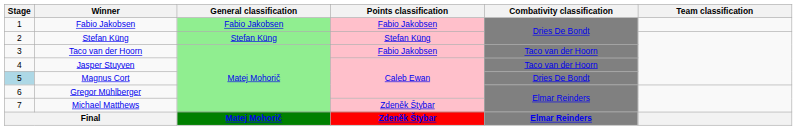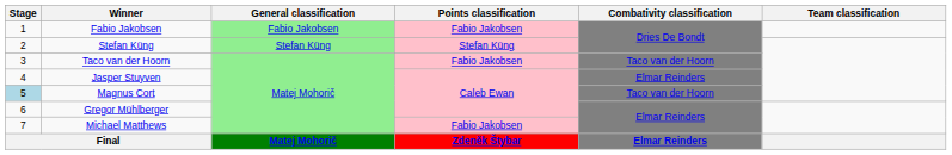 <table class="wikitable" style="text-align: center; font-size:smaller;">
 <tr style="background:#efefef;">
 <th style="width:1%;">Stage</th>
 <th style="width:13%;">Winner</th>
 <th style="width:14%;">General classification<br></th>
 <th style="width:14%;">Points classification<br></th>
 <th style="width:14%;">Combativity classification<br></th>
 <th style="width:14%;">Team classification</th>
 </tr>
 <tr>
 <td>1</td>
 <td><a href='#'>Fabio Jakobsen</a></td>
 <td style="background:lightgreen;"><a href='#'>Fabio Jakobsen</a></td>
 <td style="background:pink;"><a href='#'>Fabio Jakobsen</a></td>
 <td style="background:grey;" rowspan=2><a href='#'>Dries De Bondt</a></td>
 <td></td>
 </tr>
 <tr>
 <td>2</td>
 <td><a href='#'>Stefan Küng</a></td>
 <td style="background:lightgreen;"><a href='#'>Stefan Küng</a></td>
 <td style="background:pink;"><a href='#'>Stefan Küng</a></td>
 <td rowspan=4></td>
 </tr>
 <tr>
 <td>3</td>
 <td><a href='#'>Taco van der Hoorn</a></td>
 <td style="background:lightgreen;" rowspan=5><a href='#'>Matej Mohorič</a></td>
 <td style="background:pink;"><a href='#'>Fabio Jakobsen</a></td>
 <td style="background:grey;"><a href='#'>Taco van der Hoorn</a></td>
 </tr>
 <tr>
 <td>4</td>
 <td><a href='#'>Jasper Stuyven</a></td>
 <td style="background:pink;" rowspan=3><a href='#'>Caleb Ewan</a></td>
-<td style="background:grey;"><a href='#'>Taco van der Hoorn</a></td>
+<td style="background:grey;"><a href='#'>Elmar Reinders</a></td>
 </tr>
 <tr>
 <td style="background: lightblue;">5</td>
 <td><a href='#'>Magnus Cort</a></td>
-<td style="background:grey;"><a href='#'>Dries De Bondt</a></td>
+<td style="background:grey;"><a href='#'>Taco van der Hoorn</a></td>
 </tr>
 <tr>
 <td>6</td>
 <td><a href='#'>Gregor Mühlberger</a></td>
 <td style="background:grey;" rowspan=2><a href='#'>Elmar Reinders</a></td>
 <td rowspan=2></td>
 </tr>
 <tr>
 <td>7</td>
 <td><a href='#'>Michael Matthews</a></td>
-<td style="background:pink;"><a href='#'>Zdeněk Štybar</a></td>
+<td style="background:pink;"><a href='#'>Fabio Jakobsen</a></td>
 </tr>
 <tr>
 <th colspan=2><strong>Final</strong></th>
 <th style="background:green;"><a href='#'>Matej Mohorič</a></th>
 <th style="background:red;"><a href='#'>Zdeněk Štybar</a></th>
 <th style="background:grey;"><a href='#'>Elmar Reinders</a></th>
 <th style="background:offwhite;"></th>
 </tr>
 </table>
